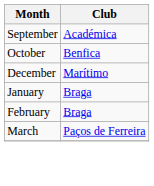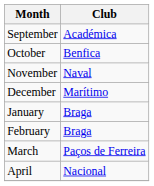 <table class="wikitable" style="font-size:95%">
 <tr>
 <th>Month</th>
 <th>Club</th>
 </tr>
 <tr --->
 <td>September</td>
 <td><a href='#'>Académica</a></td>
 </tr>
 <tr>
 <td>October</td>
 <td><a href='#'>Benfica</a></td>
+</tr>
+<tr>
+<td>November</td>
+<td><a href='#'>Naval</a></td>
 </tr>
 <tr>
 <td>December</td>
 <td><a href='#'>Marítimo</a></td>
 </tr>
 <tr>
 <td>January</td>
 <td><a href='#'>Braga</a></td>
 </tr>
 <tr>
 <td>February</td>
 <td><a href='#'>Braga</a></td>
 </tr>
 <tr>
 <td>March</td>
 <td><a href='#'>Paços de Ferreira</a></td>
 </tr>
 <tr>
+<td>April</td>
+<td><a href='#'>Nacional</a></td>
+</tr>
+<tr>
 </tr>
 </table>
